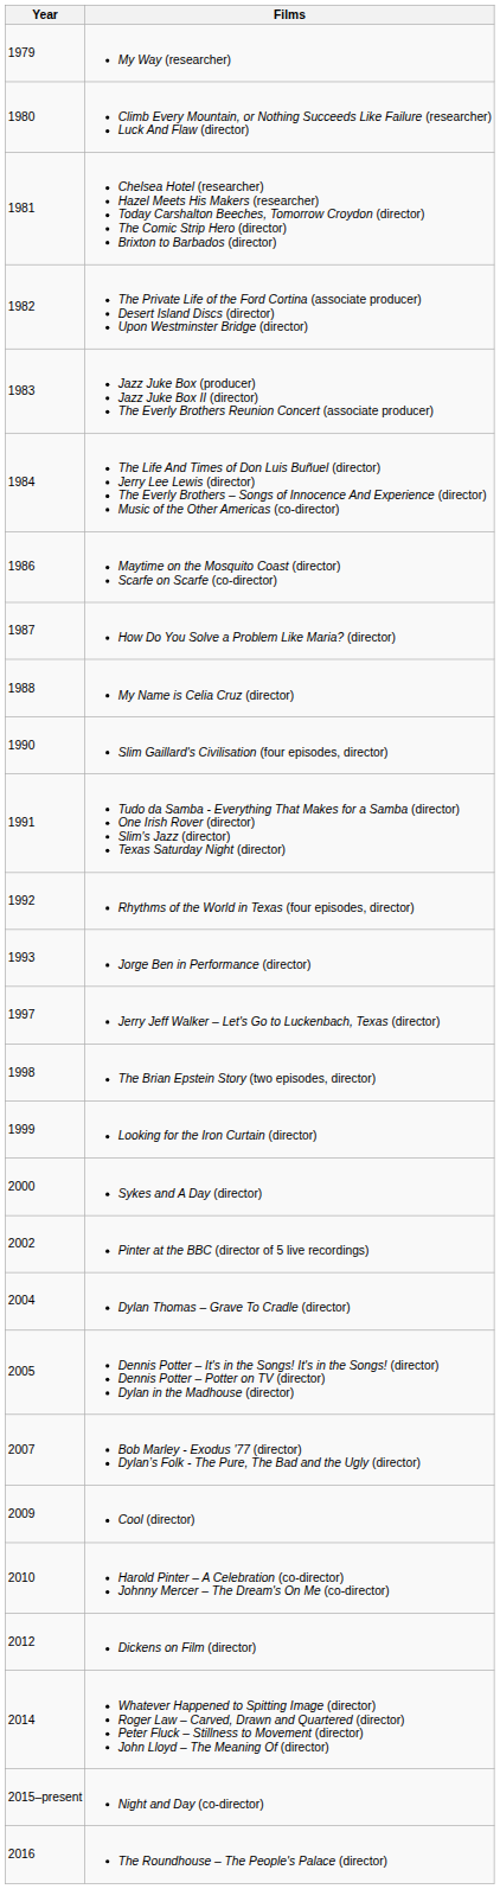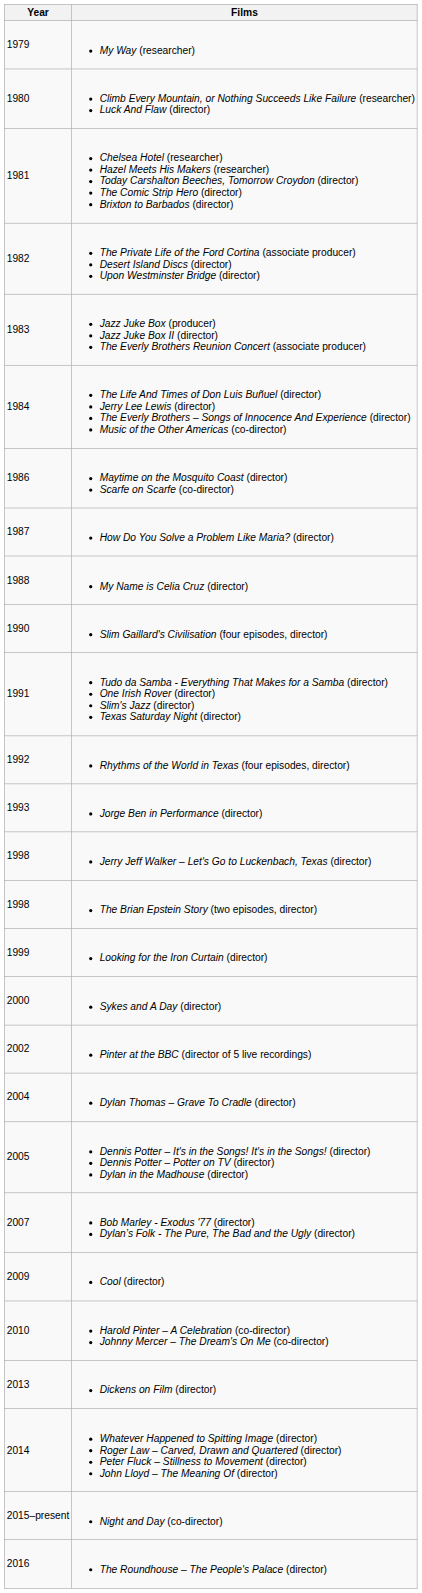 <table class="wikitable sortable">
 <tr>
 <th>Year</th>
 <th>Films</th>
 </tr>
 <tr>
 <td>1979</td>
 <td><br><ul><li><em>My Way</em> (researcher)</li></ul></td>
 </tr>
 <tr>
 <td>1980</td>
 <td><br><ul><li><em>Climb Every Mountain, or Nothing Succeeds Like Failure</em> (researcher)</li><li><em>Luck And Flaw</em> (director)</li></ul></td>
 </tr>
 <tr>
 <td>1981</td>
 <td><br><ul><li><em>Chelsea Hotel</em> (researcher)</li><li><em>Hazel Meets His Makers</em> (researcher)</li><li><em>Today Carshalton Beeches, Tomorrow Croydon</em> (director)</li><li><em>The Comic Strip Hero</em> (director)</li><li><em>Brixton to Barbados</em> (director)</li></ul></td>
 </tr>
 <tr>
 <td>1982</td>
 <td><br><ul><li><em>The Private Life of the Ford Cortina</em> (associate producer)</li><li><em>Desert Island Discs</em> (director)</li><li><em>Upon Westminster Bridge</em> (director)</li></ul></td>
 </tr>
 <tr>
 <td>1983</td>
 <td><br><ul><li><em>Jazz Juke Box</em> (producer)</li><li><em>Jazz Juke Box II</em> (director)</li><li><em>The Everly Brothers Reunion Concert</em> (associate producer)</li></ul></td>
 </tr>
 <tr>
 <td>1984</td>
 <td><br><ul><li><em>The Life And Times of Don Luis Buñuel</em> (director)</li><li><em>Jerry Lee Lewis</em> (director)</li><li><em>The Everly Brothers – Songs of Innocence And Experience</em> (director)</li><li><em>Music of the Other Americas</em> (co-director)</li></ul></td>
 </tr>
 <tr>
 <td>1986</td>
 <td><br><ul><li><em>Maytime on the Mosquito Coast</em> (director)</li><li><em>Scarfe on Scarfe</em> (co-director)</li></ul></td>
 </tr>
 <tr>
 <td>1987</td>
 <td><br><ul><li><em>How Do You Solve a Problem Like Maria?</em> (director)</li></ul></td>
 </tr>
 <tr>
 <td>1988</td>
 <td><br><ul><li><em>My Name is Celia Cruz</em> (director)</li></ul></td>
 </tr>
 <tr>
 <td>1990</td>
 <td><br><ul><li><em>Slim Gaillard's Civilisation</em> (four episodes, director)</li></ul></td>
 </tr>
 <tr>
 <td>1991</td>
 <td><br><ul><li><em>Tudo da Samba - Everything That Makes for a Samba</em> (director)</li><li><em>One Irish Rover</em> (director)</li><li><em>Slim's Jazz</em> (director)</li><li><em>Texas Saturday Night</em> (director)</li></ul></td>
 </tr>
 <tr>
 <td>1992</td>
 <td><br><ul><li><em>Rhythms of the World in Texas</em> (four episodes, director)</li></ul></td>
 </tr>
 <tr>
 <td>1993</td>
 <td><br><ul><li><em>Jorge Ben in Performance</em> (director)</li></ul></td>
 </tr>
 <tr>
-<td>1997</td>
+<td>1998</td>
 <td><br><ul><li><em>Jerry Jeff Walker – Let's Go to Luckenbach, Texas</em> (director)</li></ul></td>
 </tr>
 <tr>
 <td>1998</td>
 <td><br><ul><li><em>The Brian Epstein Story</em> (two episodes, director)</li></ul></td>
 </tr>
 <tr>
 <td>1999</td>
 <td><br><ul><li><em>Looking for the Iron Curtain</em> (director)</li></ul></td>
 </tr>
 <tr>
 <td>2000</td>
 <td><br><ul><li><em>Sykes and A Day</em> (director)</li></ul></td>
 </tr>
 <tr>
 <td>2002</td>
 <td><br><ul><li><em>Pinter at the BBC</em> (director of 5 live recordings)</li></ul></td>
 </tr>
 <tr>
 <td>2004</td>
 <td><br><ul><li><em>Dylan Thomas – Grave To Cradle</em> (director)</li></ul></td>
 </tr>
 <tr>
 <td>2005</td>
 <td><br><ul><li><em>Dennis Potter – It's in the Songs! It's in the Songs!</em> (director)</li><li><em>Dennis Potter – Potter on TV</em> (director)</li><li><em>Dylan in the Madhouse</em> (director)</li></ul></td>
 </tr>
 <tr>
 <td>2007</td>
 <td><br><ul><li><em>Bob Marley - Exodus '77</em> (director)</li><li><em>Dylan’s Folk - The Pure, The Bad and the Ugly</em> (director)</li></ul></td>
 </tr>
 <tr>
 <td>2009</td>
 <td><br><ul><li><em>Cool</em> (director)</li></ul></td>
 </tr>
 <tr>
 <td>2010</td>
 <td><br><ul><li><em>Harold Pinter – A Celebration</em> (co-director)</li><li><em>Johnny Mercer – The Dream's On Me</em> (co-director)</li></ul></td>
 </tr>
 <tr>
-<td>2012</td>
+<td>2013</td>
 <td><br><ul><li><em>Dickens on Film</em> (director)</li></ul></td>
 </tr>
 <tr>
 <td>2014</td>
 <td><br><ul><li><em>Whatever Happened to Spitting Image</em> (director)</li><li><em>Roger Law – Carved, Drawn and Quartered</em> (director)</li><li><em>Peter Fluck – Stillness to Movement</em> (director)</li><li><em>John Lloyd – The Meaning Of</em> (director)</li></ul></td>
 </tr>
 <tr>
 <td>2015–present</td>
 <td><br><ul><li><em>Night and Day</em> (co-director)</li></ul></td>
 </tr>
 <tr>
 <td>2016</td>
 <td><br><ul><li><em>The Roundhouse – The People's Palace</em> (director)</li></ul></td>
 </tr>
 </table>
